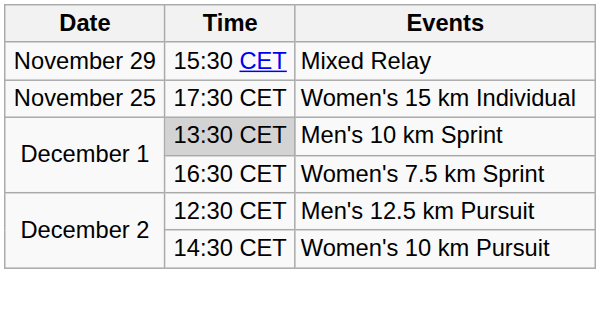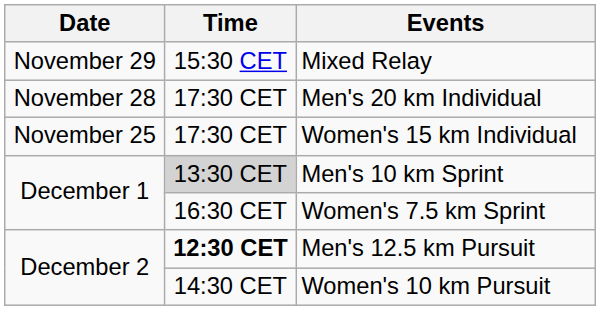 <table class="wikitable" style="text-align: center" width="400">
 <tr>
 <th>Date</th>
 <th>Time</th>
 <th>Events</th>
 </tr>
 <tr>
 <td>November 29</td>
 <td>15:30 <a href='#'>CET</a></td>
 <td style="text-align: left">Mixed Relay</td>
+</tr>
+<tr>
+<td>November 28</td>
+<td>17:30 CET</td>
+<td style="text-align: left">Men's 20 km Individual</td>
 </tr>
 <tr>
 <td>November 25</td>
 <td>17:30 CET</td>
 <td style="text-align: left">Women's 15 km Individual</td>
 </tr>
 <tr>
 <td rowspan=2>December 1</td>
 <td style="background: lightgrey;">13:30 CET</td>
 <td style="text-align: left">Men's 10 km Sprint</td>
 </tr>
 <tr>
 <td>16:30 CET</td>
 <td style="text-align: left">Women's 7.5 km Sprint</td>
 </tr>
 <tr>
 <td rowspan=2>December 2</td>
-<td>12:30 CET</td>
+<td><strong>12:30 CET</strong></td>
 <td style="text-align: left">Men's 12.5 km Pursuit</td>
 </tr>
 <tr>
 <td>14:30 CET</td>
 <td style="text-align: left">Women's 10 km Pursuit</td>
 </tr>
 </table>
